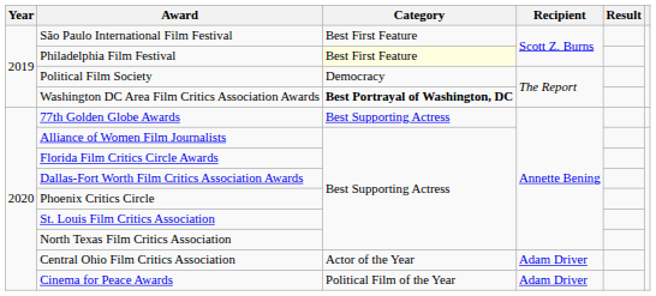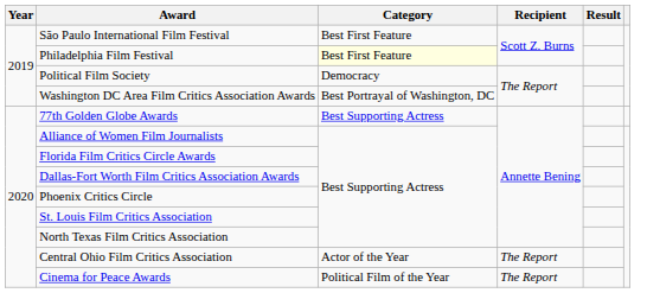 <table class="wikitable sortable">
 <tr>
 <th>Year</th>
 <th>Award</th>
 <th>Category</th>
 <th>Recipient</th>
 <th>Result</th>
 <th class="unsortable"></th>
 </tr>
 <tr>
 <td rowspan="4">2019</td>
 <td>São Paulo International Film Festival</td>
 <td>Best First Feature</td>
 <td rowspan="2"><a href='#'>Scott Z. Burns</a></td>
 <td></td>
 </tr>
 <tr>
 <td>Philadelphia Film Festival</td>
 <td style="background: lightyellow;">Best First Feature</td>
 <td></td>
 </tr>
 <tr>
 <td>Political Film Society</td>
 <td>Democracy</td>
 <td rowspan="2"><em>The Report</em></td>
 <td></td>
 </tr>
 <tr>
 <td>Washington DC Area Film Critics Association Awards</td>
-<td><strong>Best Portrayal of Washington, DC</strong></td>
+<td>Best Portrayal of Washington, DC</td>
 <td></td>
 </tr>
 <tr>
 <td rowspan="9">2020</td>
 <td><a href='#'>77th Golden Globe Awards</a></td>
 <td><a href='#'>Best Supporting Actress</a></td>
 <td rowspan="7"><a href='#'>Annette Bening</a></td>
 <td></td>
 <td></td>
 </tr>
 <tr>
 <td><a href='#'>Alliance of Women Film Journalists</a></td>
 <td rowspan="6">Best Supporting Actress</td>
 <td></td>
 </tr>
 <tr>
 <td><a href='#'>Florida Film Critics Circle Awards</a></td>
 <td></td>
 </tr>
 <tr>
 <td><a href='#'>Dallas-Fort Worth Film Critics Association Awards</a></td>
 <td></td>
 </tr>
 <tr>
 <td>Phoenix Critics Circle</td>
 <td></td>
 </tr>
 <tr>
 <td><a href='#'>St. Louis Film Critics Association</a></td>
 <td></td>
 </tr>
 <tr>
 <td>North Texas Film Critics Association</td>
 <td></td>
 </tr>
 <tr>
 <td>Central Ohio Film Critics Association</td>
 <td>Actor of the Year</td>
-<td><a href='#'>Adam Driver</a></td>
+<td><em>The Report</em></td>
 <td></td>
 </tr>
 <tr>
 <td><a href='#'>Cinema for Peace Awards</a></td>
 <td>Political Film of the Year</td>
-<td><a href='#'>Adam Driver</a></td>
+<td><em>The Report</em></td>
 <td></td>
 </tr>
 </table>
